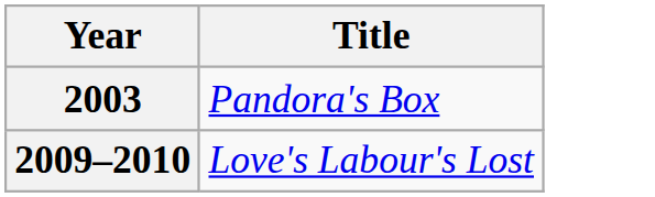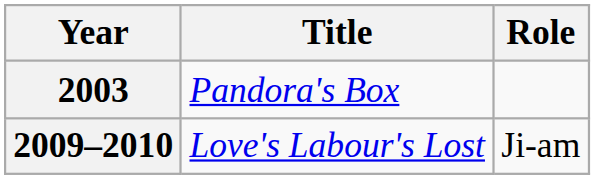 <table class="wikitable plainrowheaders sortable">
 <tr>
 <th scope="col">Year</th>
 <th scope="col">Title</th>
+<th scope="col">Role</th>
 </tr>
 <tr>
 <th scope="row">2003</th>
 <td><em><a href='#'>Pandora's Box</a></em></td>
+<td></td>
 </tr>
 <tr>
 <th scope="row">2009–2010</th>
 <td><em><a href='#'>Love's Labour's Lost</a></em></td>
+<td>Ji-am </td>
 </tr>
 </table>
